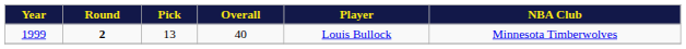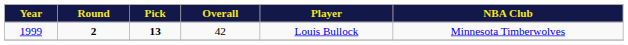 <table class="wikitable" width="70%">
 <tr align="center"  style="background:#121849;color:#F8E616;">
 <td><strong>Year</strong></td>
 <td><strong>Round</strong></td>
 <td><strong>Pick</strong></td>
 <td><strong>Overall</strong></td>
 <td><strong>Player</strong></td>
 <td><strong>NBA Club</strong></td>
 </tr>
 <tr align="center" bgcolor="">
 <td><a href='#'>1999</a></td>
 <td><strong>2</strong></td>
-<td>13</td>
-<td>40</td>
+<td><strong>13</strong></td>
+<td>42</td>
 <td><a href='#'>Louis Bullock</a></td>
 <td><a href='#'>Minnesota Timberwolves</a></td>
 </tr>
 <tr align="center" bgcolor="">
 </tr>
 </table>
